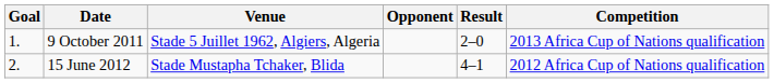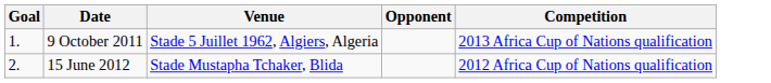 <table class="wikitable" style="font-size:100%">
 <tr>
 <th>Goal</th>
 <th>Date</th>
 <th>Venue</th>
 <th>Opponent</th>
-<th>Result</th>
 <th>Competition</th>
 </tr>
 <tr>
 <td>1.</td>
 <td>9 October 2011</td>
 <td><a href='#'>Stade 5 Juillet 1962</a>, <a href='#'>Algiers</a>, Algeria</td>
 <td></td>
-<td>2–0</td>
 <td><a href='#'>2013 Africa Cup of Nations qualification</a></td>
 </tr>
 <tr>
 <td>2.</td>
 <td>15 June 2012</td>
 <td><a href='#'>Stade Mustapha Tchaker</a>, <a href='#'>Blida</a></td>
 <td></td>
-<td>4–1</td>
 <td><a href='#'>2012 Africa Cup of Nations qualification</a></td>
 </tr>
 </table>
